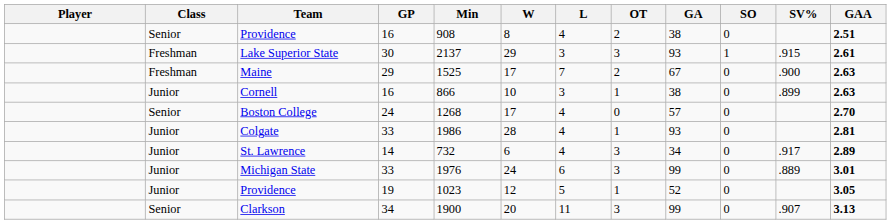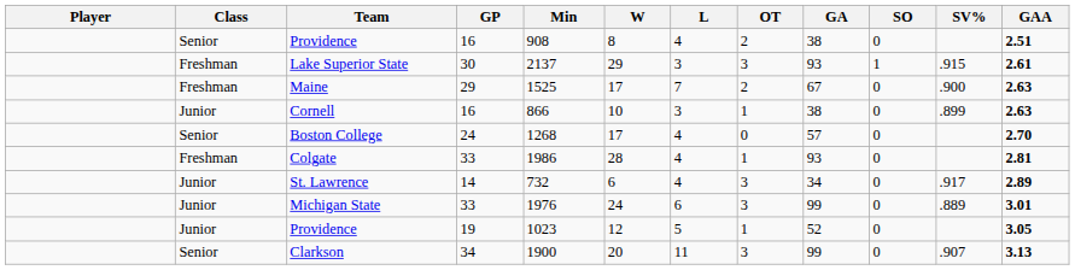 <table class="wikitable sortable">
 <tr>
 <th style="width: 11em;">Player</th>
 <th style="width: 7em;">Class</th>
 <th style="width: 11em;">Team</th>
 <th style="width: 4em;">GP</th>
 <th style="width: 5em;">Min</th>
 <th style="width: 4em;">W</th>
 <th style="width: 4em;">L</th>
 <th style="width: 4em;">OT</th>
 <th style="width: 4em;">GA</th>
 <th style="width: 4em;">SO</th>
 <th style="width: 4em;">SV%</th>
 <th style="width: 4em;">GAA</th>
 </tr>
 <tr>
 <td></td>
 <td>Senior</td>
 <td><a href='#'>Providence</a></td>
 <td>16</td>
 <td>908</td>
 <td>8</td>
 <td>4</td>
 <td>2</td>
 <td>38</td>
 <td>0</td>
 <td></td>
 <td><strong>2.51</strong></td>
 </tr>
 <tr>
 <td></td>
 <td>Freshman</td>
 <td><a href='#'>Lake Superior State</a></td>
 <td>30</td>
 <td>2137</td>
 <td>29</td>
 <td>3</td>
 <td>3</td>
 <td>93</td>
 <td>1</td>
 <td>.915</td>
 <td><strong>2.61</strong></td>
 </tr>
 <tr>
 <td></td>
 <td>Freshman</td>
 <td><a href='#'>Maine</a></td>
 <td>29</td>
 <td>1525</td>
 <td>17</td>
 <td>7</td>
 <td>2</td>
 <td>67</td>
 <td>0</td>
 <td>.900</td>
 <td><strong>2.63</strong></td>
 </tr>
 <tr>
 <td></td>
 <td>Junior</td>
 <td><a href='#'>Cornell</a></td>
 <td>16</td>
 <td>866</td>
 <td>10</td>
 <td>3</td>
 <td>1</td>
 <td>38</td>
 <td>0</td>
 <td>.899</td>
 <td><strong>2.63</strong></td>
 </tr>
 <tr>
 <td></td>
 <td>Senior</td>
 <td><a href='#'>Boston College</a></td>
 <td>24</td>
 <td>1268</td>
 <td>17</td>
 <td>4</td>
 <td>0</td>
 <td>57</td>
 <td>0</td>
 <td></td>
 <td><strong>2.70</strong></td>
 </tr>
 <tr>
 <td></td>
-<td>Junior</td>
+<td>Freshman</td>
 <td><a href='#'>Colgate</a></td>
 <td>33</td>
 <td>1986</td>
 <td>28</td>
 <td>4</td>
 <td>1</td>
 <td>93</td>
 <td>0</td>
 <td></td>
 <td><strong>2.81</strong></td>
 </tr>
 <tr>
 <td></td>
 <td>Junior</td>
 <td><a href='#'>St. Lawrence</a></td>
 <td>14</td>
 <td>732</td>
 <td>6</td>
 <td>4</td>
 <td>3</td>
 <td>34</td>
 <td>0</td>
 <td>.917</td>
 <td><strong>2.89</strong></td>
 </tr>
 <tr>
 <td></td>
 <td>Junior</td>
 <td><a href='#'>Michigan State</a></td>
 <td>33</td>
 <td>1976</td>
 <td>24</td>
 <td>6</td>
 <td>3</td>
 <td>99</td>
 <td>0</td>
 <td>.889</td>
 <td><strong>3.01</strong></td>
 </tr>
 <tr>
 <td></td>
 <td>Junior</td>
 <td><a href='#'>Providence</a></td>
 <td>19</td>
 <td>1023</td>
 <td>12</td>
 <td>5</td>
 <td>1</td>
 <td>52</td>
 <td>0</td>
 <td></td>
 <td><strong>3.05</strong></td>
 </tr>
 <tr>
 <td></td>
 <td>Senior</td>
 <td><a href='#'>Clarkson</a></td>
 <td>34</td>
 <td>1900</td>
 <td>20</td>
 <td>11</td>
 <td>3</td>
 <td>99</td>
 <td>0</td>
 <td>.907</td>
 <td><strong>3.13</strong></td>
 </tr>
 </table>
